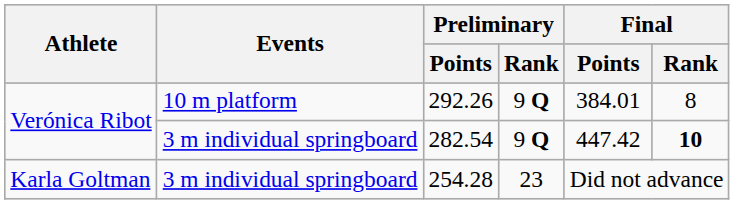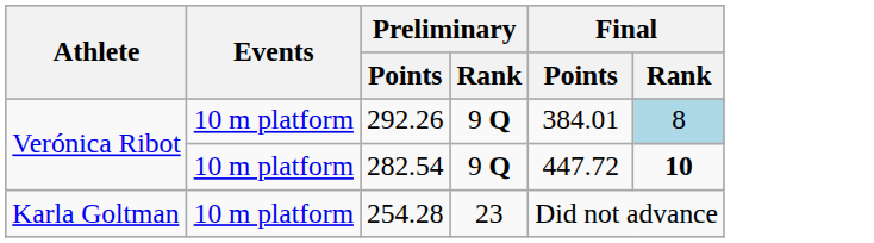 <table class=wikitable style="font-size:90%">
 <tr>
 <th rowspan="2">Athlete</th>
 <th rowspan="2">Events</th>
 <th colspan="2">Preliminary</th>
 <th colspan="2">Final</th>
 </tr>
 <tr>
 <th>Points</th>
 <th>Rank</th>
 <th>Points</th>
 <th>Rank</th>
 </tr>
 <tr>
 <td rowspan=2><a href='#'>Verónica Ribot</a></td>
 <td><a href='#'>10 m platform</a></td>
 <td align="center">292.26</td>
 <td align="center">9 <strong>Q</strong></td>
 <td align="center">384.01</td>
-<td align="center">8</td>
+<td align="center" style="background: lightblue;">8</td>
 </tr>
 <tr>
-<td><a href='#'>3 m individual springboard</a></td>
+<td><a href='#'>10 m platform</a></td>
 <td align="center">282.54</td>
 <td align="center">9 <strong>Q</strong></td>
-<td align="center">447.42</td>
+<td align="center">447.72</td>
 <td align="center"><strong>10</strong></td>
 </tr>
 <tr>
 <td><a href='#'>Karla Goltman</a></td>
-<td><a href='#'>3 m individual springboard</a></td>
+<td><a href='#'>10 m platform</a></td>
 <td align="center">254.28</td>
 <td align="center">23</td>
 <td colspan="2" align="center">Did not advance</td>
 </tr>
 </table>
